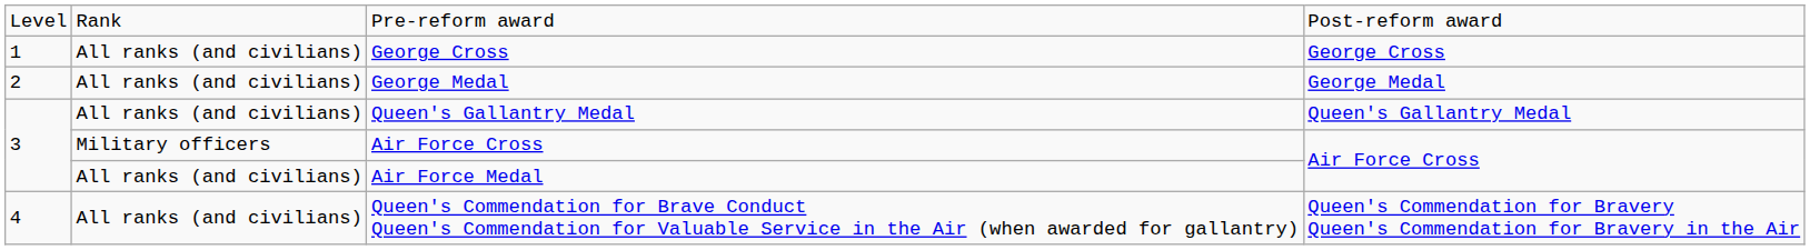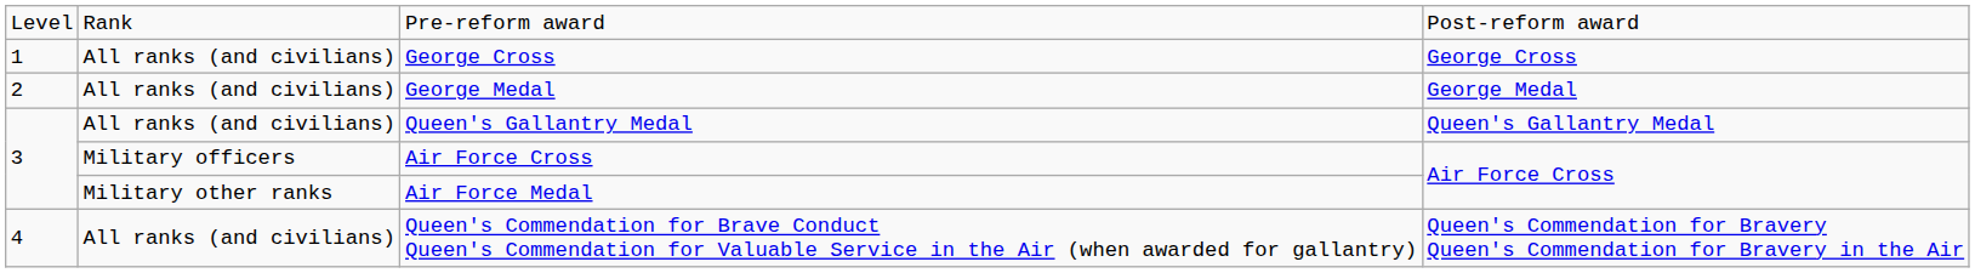 <table class="wikitable">
 <tr>
 <td>Level</td>
 <td>Rank</td>
 <td>Pre-reform award</td>
 <td>Post-reform award</td>
 </tr>
 <tr>
 <td>1</td>
 <td>All ranks (and civilians)</td>
 <td><a href='#'>George Cross</a></td>
 <td><a href='#'>George Cross</a></td>
 </tr>
 <tr>
 <td>2</td>
 <td>All ranks (and civilians)</td>
 <td><a href='#'>George Medal</a></td>
 <td><a href='#'>George Medal</a></td>
 </tr>
 <tr>
 <td rowspan="3">3</td>
 <td>All ranks (and civilians)</td>
 <td><a href='#'>Queen's Gallantry Medal</a></td>
 <td><a href='#'>Queen's Gallantry Medal</a></td>
 </tr>
 <tr>
 <td>Military officers</td>
 <td><a href='#'>Air Force Cross</a></td>
 <td rowspan="2"><a href='#'>Air Force Cross</a></td>
 </tr>
 <tr>
-<td>All ranks (and civilians)</td>
+<td>Military other ranks</td>
 <td><a href='#'>Air Force Medal</a></td>
 </tr>
 <tr>
 <td>4</td>
 <td>All ranks (and civilians)</td>
 <td><a href='#'>Queen's Commendation for Brave Conduct</a><br><a href='#'>Queen's Commendation for Valuable Service in the Air</a> (when awarded for gallantry)</td>
 <td><a href='#'>Queen's Commendation for Bravery</a><br><a href='#'>Queen's Commendation for Bravery in the Air</a></td>
 </tr>
 </table>
